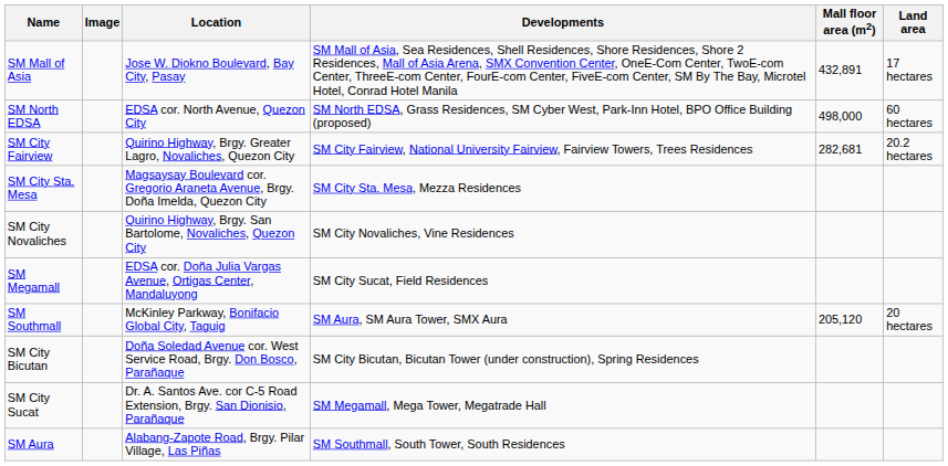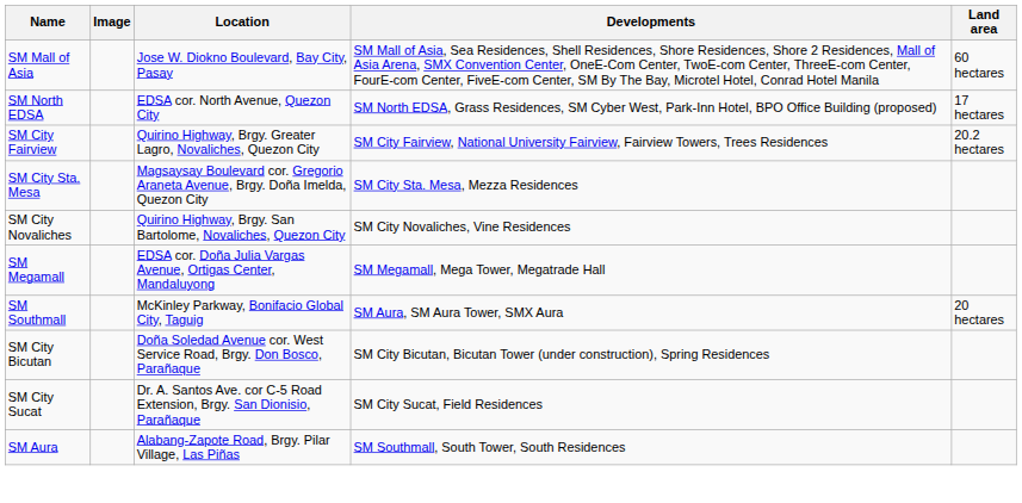 <table class="wikitable sortable">
 <tr>
 <th>Name</th>
 <th>Image</th>
 <th>Location</th>
 <th>Developments</th>
-<th>Mall floor area (m<sup>2</sup>)</th>
 <th>Land area</th>
 </tr>
 <tr>
 <td><a href='#'>SM Mall of Asia</a></td>
 <td></td>
 <td><a href='#'>Jose W. Diokno Boulevard</a>, <a href='#'>Bay City</a>, <a href='#'>Pasay</a></td>
 <td><a href='#'>SM Mall of Asia</a>, Sea Residences, Shell Residences, Shore Residences, Shore 2 Residences, <a href='#'>Mall of Asia Arena</a>, <a href='#'>SMX Convention Center</a>, OneE-Com Center, TwoE-com Center, ThreeE-com Center, FourE-com Center, FiveE-com Center, SM By The Bay, Microtel Hotel, Conrad Hotel Manila</td>
-<td>432,891</td>
-<td>17 hectares</td>
+<td>60 hectares</td>
 </tr>
 <tr>
 <td><a href='#'>SM North EDSA</a></td>
 <td></td>
 <td><a href='#'>EDSA</a> cor. North Avenue, <a href='#'>Quezon City</a></td>
 <td><a href='#'>SM North EDSA</a>, Grass Residences, SM Cyber West, Park-Inn Hotel, BPO Office Building (proposed)</td>
-<td>498,000</td>
-<td>60 hectares</td>
+<td>17 hectares</td>
 </tr>
 <tr>
 <td><a href='#'>SM City Fairview</a></td>
 <td></td>
 <td><a href='#'>Quirino Highway</a>, Brgy. Greater Lagro, <a href='#'>Novaliches</a>, Quezon City</td>
 <td><a href='#'>SM City Fairview</a>, <a href='#'>National University Fairview</a>, Fairview Towers, Trees Residences</td>
-<td>282,681</td>
 <td>20.2 hectares</td>
 </tr>
 <tr>
 <td><a href='#'>SM City Sta. Mesa</a></td>
 <td></td>
 <td><a href='#'>Magsaysay Boulevard</a> cor. <a href='#'>Gregorio Araneta Avenue</a>, Brgy. Doña Imelda, Quezon City</td>
 <td><a href='#'>SM City Sta. Mesa</a>, Mezza Residences</td>
 <td></td>
-<td></td>
 </tr>
 <tr>
 <td>SM City Novaliches</td>
 <td></td>
 <td><a href='#'>Quirino Highway</a>, Brgy. San Bartolome, <a href='#'>Novaliches</a>, <a href='#'>Quezon City</a></td>
 <td>SM City Novaliches, Vine Residences</td>
 <td></td>
-<td></td>
 </tr>
 <tr>
 <td><a href='#'>SM Megamall</a></td>
 <td></td>
 <td><a href='#'>EDSA</a> cor. <a href='#'>Doña Julia Vargas Avenue</a>, <a href='#'>Ortigas Center</a>, <a href='#'>Mandaluyong</a></td>
-<td>SM City Sucat, Field Residences</td>
-<td></td>
+<td><a href='#'>SM Megamall</a>, Mega Tower, Megatrade Hall</td>
 <td></td>
 </tr>
 <tr>
 <td><a href='#'>SM Southmall</a></td>
 <td></td>
 <td>McKinley Parkway, <a href='#'>Bonifacio Global City</a>, <a href='#'>Taguig</a></td>
 <td><a href='#'>SM Aura</a>, SM Aura Tower, SMX Aura</td>
-<td>205,120</td>
 <td>20 hectares</td>
 </tr>
 <tr>
 <td>SM City Bicutan</td>
 <td></td>
 <td><a href='#'>Doña Soledad Avenue</a> cor. West Service Road, Brgy. <a href='#'>Don Bosco</a>, <a href='#'>Parañaque</a></td>
 <td>SM City Bicutan, Bicutan Tower (under construction), Spring Residences</td>
 <td></td>
-<td></td>
 </tr>
 <tr>
 <td>SM City Sucat</td>
 <td></td>
 <td>Dr. A. Santos Ave. cor C-5 Road Extension, Brgy. <a href='#'>San Dionisio</a>, <a href='#'>Parañaque</a></td>
-<td><a href='#'>SM Megamall</a>, Mega Tower, Megatrade Hall</td>
-<td></td>
+<td>SM City Sucat, Field Residences</td>
 <td></td>
 </tr>
 <tr>
 <td><a href='#'>SM Aura</a></td>
 <td></td>
 <td><a href='#'>Alabang-Zapote Road</a>, Brgy. Pilar Village, <a href='#'>Las Piñas</a></td>
 <td><a href='#'>SM Southmall</a>, South Tower, South Residences</td>
 <td></td>
-<td></td>
 </tr>
 </table>
